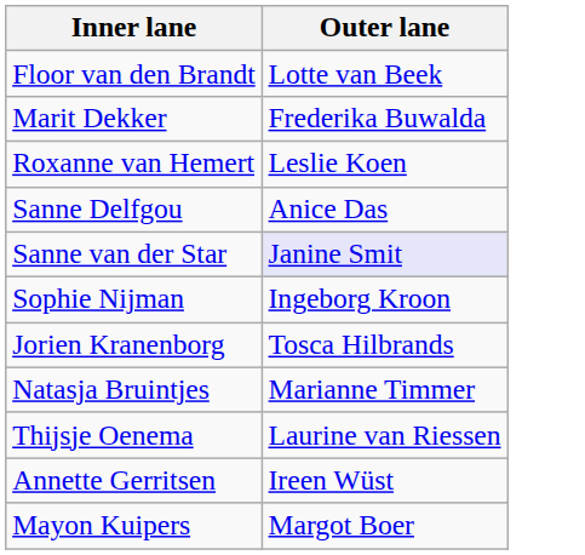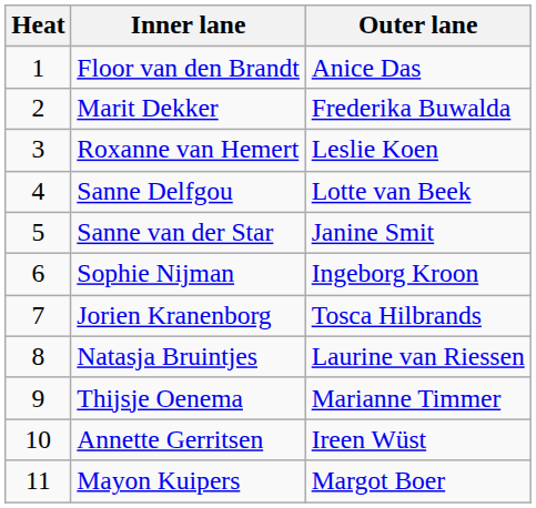 <table class="wikitable">
 <tr>
+<th>Heat</th>
 <th>Inner lane</th>
 <th>Outer lane</th>
 </tr>
 <tr>
+<td align=center>1</td>
 <td><a href='#'>Floor van den Brandt</a></td>
-<td><a href='#'>Lotte van Beek</a></td>
+<td><a href='#'>Anice Das</a></td>
 </tr>
 <tr>
+<td align=center>2</td>
 <td><a href='#'>Marit Dekker</a></td>
 <td><a href='#'>Frederika Buwalda</a></td>
 </tr>
 <tr>
+<td align=center>3</td>
 <td><a href='#'>Roxanne van Hemert</a></td>
 <td><a href='#'>Leslie Koen</a></td>
 </tr>
 <tr>
+<td align=center>4</td>
 <td><a href='#'>Sanne Delfgou</a></td>
-<td><a href='#'>Anice Das</a></td>
+<td><a href='#'>Lotte van Beek</a></td>
 </tr>
 <tr>
+<td align=center>5</td>
 <td><a href='#'>Sanne van der Star</a></td>
-<td style="background: lavender;"><a href='#'>Janine Smit</a></td>
+<td><a href='#'>Janine Smit</a></td>
 </tr>
 <tr>
+<td align=center>6</td>
 <td><a href='#'>Sophie Nijman</a></td>
 <td><a href='#'>Ingeborg Kroon</a></td>
 </tr>
 <tr>
+<td align=center>7</td>
 <td><a href='#'>Jorien Kranenborg</a></td>
 <td><a href='#'>Tosca Hilbrands</a></td>
 </tr>
 <tr>
+<td align=center>8</td>
 <td><a href='#'>Natasja Bruintjes</a></td>
+<td><a href='#'>Laurine van Riessen</a></td>
+</tr>
+<tr>
+<td align=center>9</td>
+<td><a href='#'>Thijsje Oenema</a></td>
 <td><a href='#'>Marianne Timmer</a></td>
 </tr>
 <tr>
-<td><a href='#'>Thijsje Oenema</a></td>
-<td><a href='#'>Laurine van Riessen</a></td>
-</tr>
-<tr>
+<td align=center>10</td>
 <td><a href='#'>Annette Gerritsen</a></td>
 <td><a href='#'>Ireen Wüst</a></td>
 </tr>
 <tr>
+<td align=center>11</td>
 <td><a href='#'>Mayon Kuipers</a></td>
 <td><a href='#'>Margot Boer</a></td>
 </tr>
 </table>
